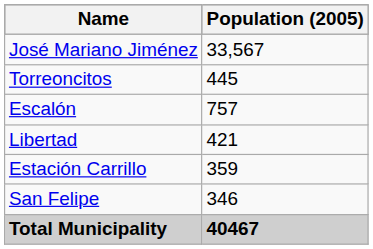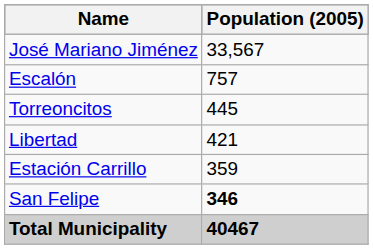 <table class="wikitable">
 <tr style="background:#000000; color:black;">
 <th><strong>Name</strong></th>
 <th><strong>Population (2005)</strong></th>
 </tr>
 <tr>
 <td><a href='#'>José Mariano Jiménez</a></td>
 <td>33,567</td>
 </tr>
 <tr>
+<td><a href='#'>Escalón</a></td>
+<td>757</td>
+</tr>
+<tr>
 <td><a href='#'>Torreoncitos</a></td>
 <td>445</td>
-</tr>
-<tr>
-<td><a href='#'>Escalón</a></td>
-<td>757</td>
 </tr>
 <tr>
 <td><a href='#'>Libertad</a></td>
 <td>421</td>
 </tr>
 <tr>
 <td><a href='#'>Estación Carrillo</a></td>
 <td>359</td>
 </tr>
 <tr>
 <td><a href='#'>San Felipe</a></td>
-<td>346</td>
+<td><strong>346</strong></td>
 </tr>
 <tr style="background:#CFCFCF;">
 <td><strong>Total Municipality</strong></td>
 <td><strong>40467</strong></td>
 </tr>
 </table>
